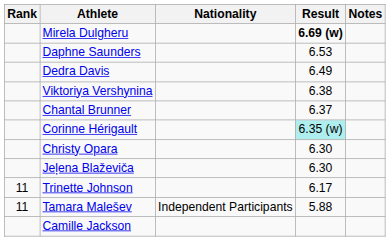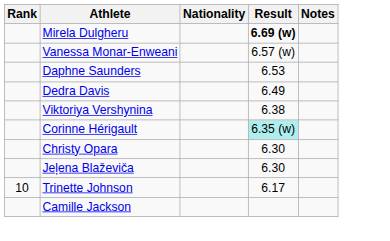 <table class="wikitable sortable" style="text-align:center">
 <tr>
 <th>Rank</th>
 <th>Athlete</th>
 <th>Nationality</th>
 <th>Result</th>
 <th>Notes</th>
 </tr>
 <tr>
 <td></td>
 <td align=left><a href='#'>Mirela Dulgheru</a></td>
 <td align=left></td>
 <td><strong>6.69 (w)</strong></td>
+<td></td>
+</tr>
+<tr>
+<td></td>
+<td align=left><a href='#'>Vanessa Monar-Enweani</a></td>
+<td align=left></td>
+<td>6.57 (w)</td>
 <td></td>
 </tr>
 <tr>
 <td></td>
 <td align=left><a href='#'>Daphne Saunders</a></td>
 <td align=left></td>
 <td>6.53</td>
 <td></td>
 </tr>
 <tr>
 <td></td>
 <td align=left><a href='#'>Dedra Davis</a></td>
 <td align=left></td>
 <td>6.49</td>
 <td></td>
 </tr>
 <tr>
 <td></td>
 <td align=left><a href='#'>Viktoriya Vershynina</a></td>
 <td align=left></td>
 <td>6.38</td>
 <td></td>
 </tr>
 <tr>
 <td></td>
-<td align=left><a href='#'>Chantal Brunner</a></td>
-<td align=left></td>
-<td>6.37</td>
-<td></td>
-</tr>
-<tr>
-<td></td>
 <td align=left><a href='#'>Corinne Hérigault</a></td>
 <td align=left></td>
 <td style="background: paleturquoise;">6.35 (w)</td>
 <td></td>
 </tr>
 <tr>
 <td></td>
 <td align=left><a href='#'>Christy Opara</a></td>
 <td align=left></td>
 <td>6.30</td>
 <td></td>
 </tr>
 <tr>
 <td></td>
 <td align=left><a href='#'>Jeļena Blaževiča</a></td>
 <td align=left></td>
 <td>6.30</td>
 <td></td>
 </tr>
 <tr>
-<td>11</td>
+<td>10</td>
 <td align=left><a href='#'>Trinette Johnson</a></td>
 <td align=left></td>
 <td>6.17</td>
-<td></td>
-</tr>
-<tr>
-<td>11</td>
-<td align=left><a href='#'>Tamara Malešev</a></td>
-<td align=left> Independent Participants</td>
-<td>5.88</td>
 <td></td>
 </tr>
 <tr>
 <td></td>
 <td align=left><a href='#'>Camille Jackson</a></td>
 <td align=left></td>
 <td></td>
 <td></td>
 </tr>
 </table>
